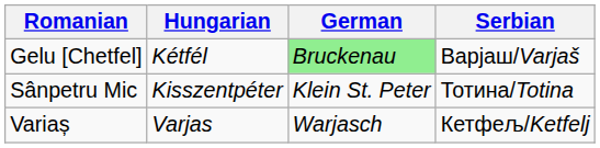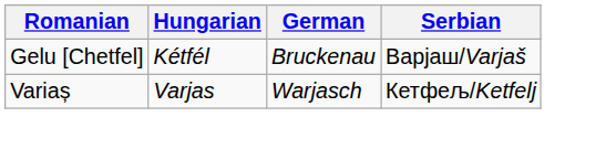 <table class="wikitable">
 <tr>
 <th><a href='#'>Romanian</a></th>
 <th><a href='#'>Hungarian</a></th>
 <th><a href='#'>German</a></th>
 <th><a href='#'>Serbian</a></th>
 </tr>
 <tr>
 <td>Gelu [Chetfel]</td>
 <td><em>Kétfél</em></td>
-<td style="background: lightgreen;"><em>Bruckenau</em></td>
+<td><em>Bruckenau</em></td>
 <td>Варјаш/<em>Varjaš</em></td>
-</tr>
-<tr>
-<td>Sânpetru Mic</td>
-<td><em>Kisszentpéter</em></td>
-<td><em>Klein St. Peter</em></td>
-<td>Тотина/<em>Totina</em></td>
 </tr>
 <tr>
 <td>Variaș</td>
 <td><em>Varjas</em></td>
 <td><em>Warjasch</em></td>
 <td>Кетфељ/<em>Ketfelj</em></td>
 </tr>
 </table>
